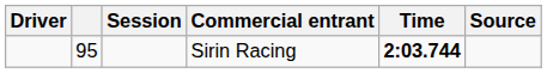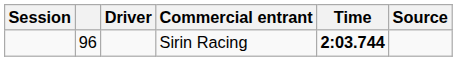 <table class="wikitable" style="font-size: 85%">
 <tr>
+<th>Session</th>
+<th></th>
 <th>Driver</th>
-<th></th>
-<th>Session</th>
 <th>Commercial entrant</th>
 <th>Time</th>
 <th>Source</th>
 </tr>
 <tr>
 <td></td>
-<td align=center>95</td>
+<td align=center>96</td>
 <td></td>
 <td>Sirin Racing</td>
 <td><strong>2:03.744</strong></td>
 <td align=center></td>
 </tr>
 </table>
